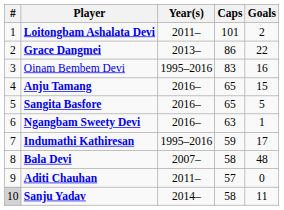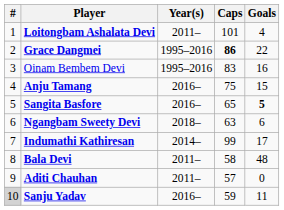 <table class="wikitable sortable" style="text-align:center">
 <tr>
 <th width=>#</th>
 <th width=>Player</th>
 <th width=>Year(s)</th>
 <th width=>Caps</th>
 <th width=>Goals</th>
 </tr>
 <tr>
 <td>1</td>
 <td align=left><strong><a href='#'>Loitongbam Ashalata Devi</a></strong></td>
 <td>2011–</td>
 <td>101</td>
-<td>2</td>
+<td>4</td>
 </tr>
 <tr>
 <td>2</td>
 <td align=left><strong><a href='#'>Grace Dangmei</a></strong></td>
-<td>2013–</td>
-<td>86</td>
+<td align=left>1995–2016</td>
+<td><strong>86</strong></td>
 <td>22</td>
 </tr>
 <tr>
 <td>3</td>
 <td align=left><a href='#'>Oinam Bembem Devi</a></td>
 <td align=left>1995–2016</td>
 <td>83</td>
 <td>16</td>
 </tr>
 <tr>
 <td>4</td>
 <td align=left><strong><a href='#'>Anju Tamang</a></strong></td>
 <td>2016–</td>
-<td>65</td>
+<td>75</td>
 <td>15</td>
 </tr>
 <tr>
 <td>5</td>
 <td align=left><strong><a href='#'>Sangita Basfore</a></strong></td>
 <td>2016–</td>
 <td>65</td>
-<td>5</td>
+<td><strong>5</strong></td>
 </tr>
 <tr>
 <td>6</td>
 <td align=left><strong><a href='#'>Ngangbam Sweety Devi</a></strong></td>
-<td>2016–</td>
+<td>2018–</td>
 <td>63</td>
-<td>1</td>
+<td>6</td>
 </tr>
 <tr>
 <td>7</td>
 <td align=left><strong><a href='#'>Indumathi Kathiresan</a></strong></td>
-<td align=left>1995–2016</td>
-<td>59</td>
+<td>2014–</td>
+<td>99</td>
 <td>17</td>
 </tr>
 <tr>
 <td>8</td>
 <td align=left><strong><a href='#'>Bala Devi</a></strong></td>
-<td>2007–</td>
+<td>2011–</td>
 <td>58</td>
 <td>48</td>
 </tr>
 <tr>
 <td>9</td>
 <td align=left><strong><a href='#'>Aditi Chauhan</a></strong></td>
 <td>2011–</td>
 <td>57</td>
 <td>0</td>
 </tr>
 <tr>
 <td style="background: lightgrey;">10</td>
 <td align=left><strong><a href='#'>Sanju Yadav</a></strong></td>
-<td>2014–</td>
-<td>58</td>
+<td>2016–</td>
+<td>59</td>
 <td>11</td>
 </tr>
 </table>
